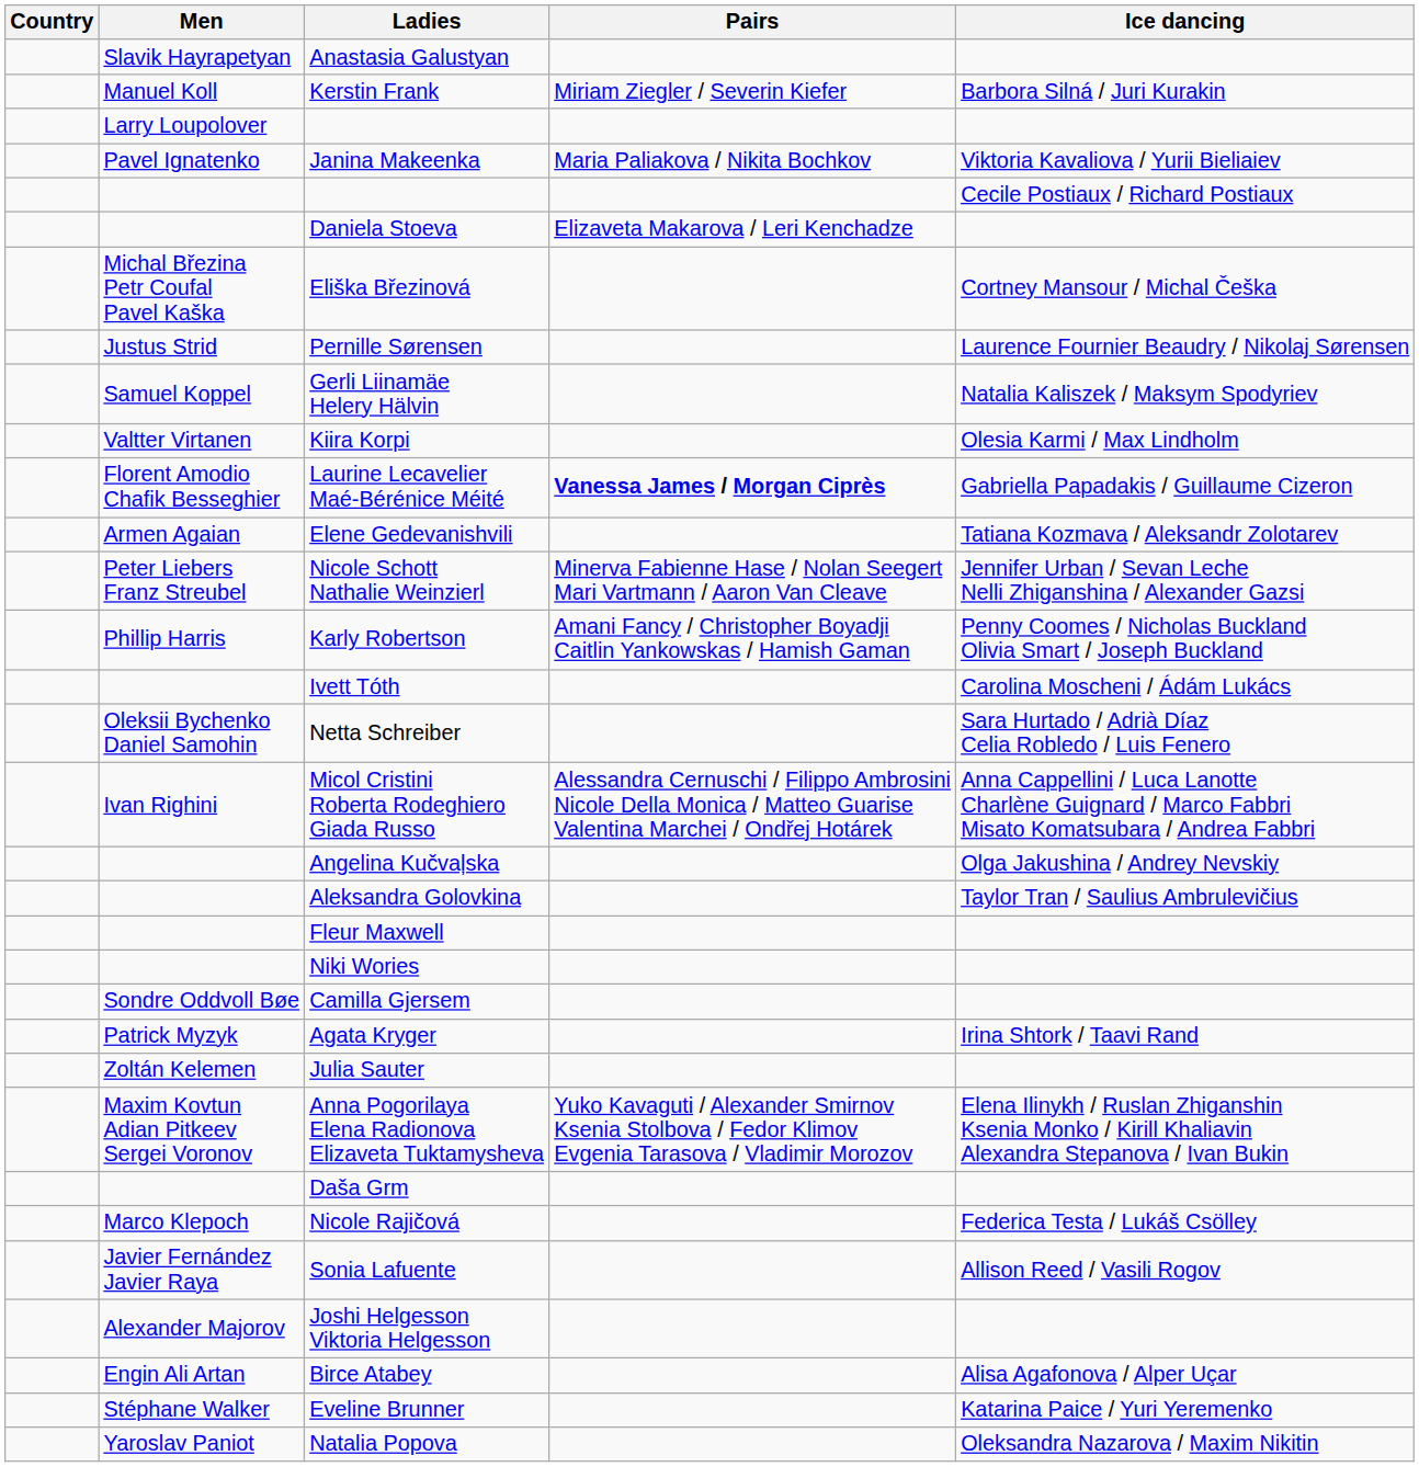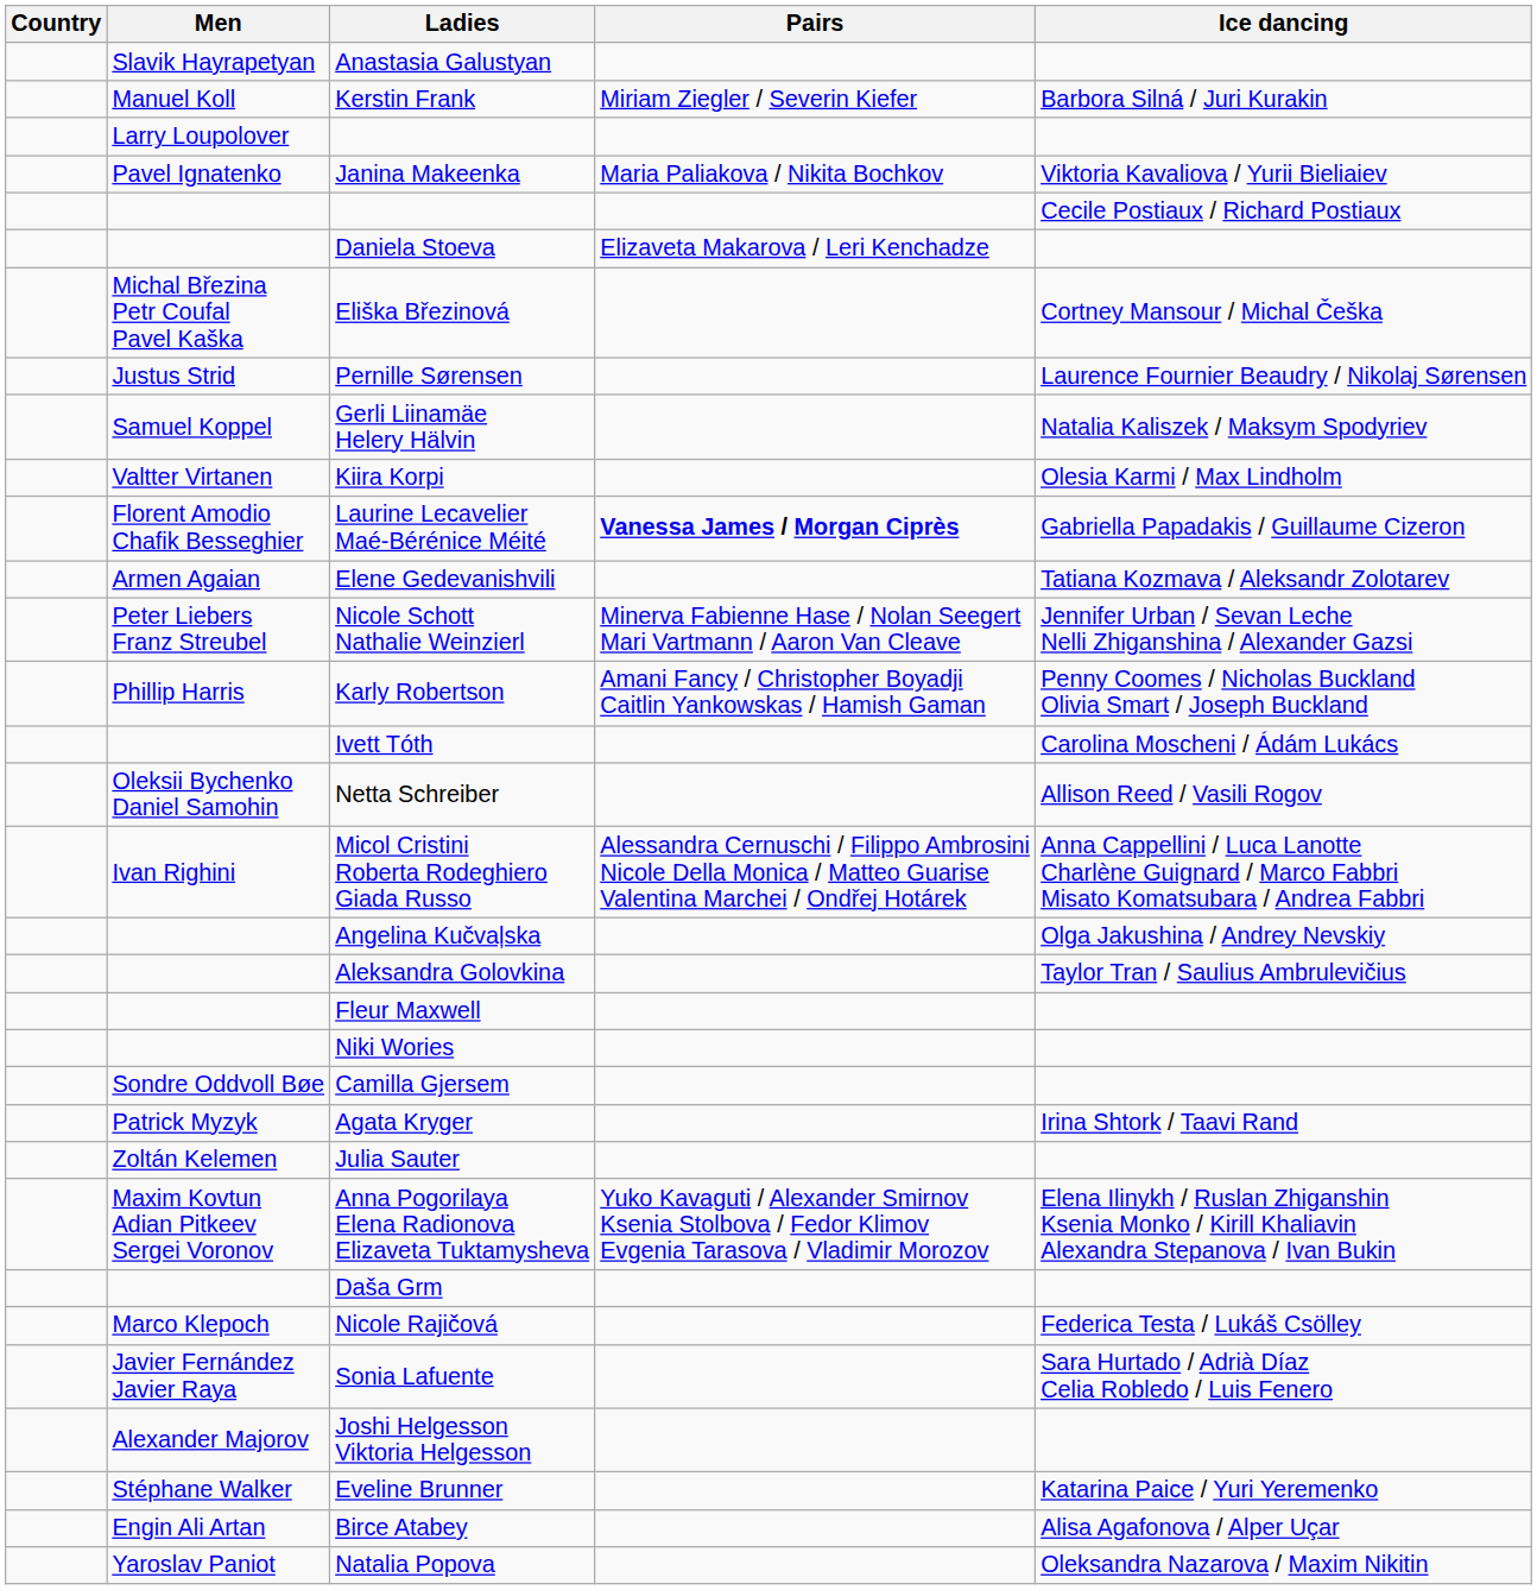 <table class="wikitable">
 <tr>
 <th>Country</th>
 <th>Men</th>
 <th>Ladies</th>
 <th>Pairs</th>
 <th>Ice dancing</th>
 </tr>
 <tr>
 <td></td>
 <td><a href='#'>Slavik Hayrapetyan</a></td>
 <td><a href='#'>Anastasia Galustyan</a></td>
 <td></td>
 <td></td>
 </tr>
 <tr>
 <td></td>
 <td><a href='#'>Manuel Koll</a></td>
 <td><a href='#'>Kerstin Frank</a></td>
 <td><a href='#'>Miriam Ziegler</a> / <a href='#'>Severin Kiefer</a></td>
 <td><a href='#'>Barbora Silná</a> / <a href='#'>Juri Kurakin</a></td>
 </tr>
 <tr>
 <td></td>
 <td><a href='#'>Larry Loupolover</a></td>
 <td></td>
 <td></td>
 <td></td>
 </tr>
 <tr>
 <td></td>
 <td><a href='#'>Pavel Ignatenko</a></td>
 <td><a href='#'>Janina Makeenka</a></td>
 <td><a href='#'>Maria Paliakova</a> / <a href='#'>Nikita Bochkov</a></td>
 <td><a href='#'>Viktoria Kavaliova</a> / <a href='#'>Yurii Bieliaiev</a></td>
 </tr>
 <tr>
 <td></td>
 <td></td>
 <td></td>
 <td></td>
 <td><a href='#'>Cecile Postiaux</a> / <a href='#'>Richard Postiaux</a></td>
 </tr>
 <tr>
 <td></td>
 <td></td>
 <td><a href='#'>Daniela Stoeva</a></td>
 <td><a href='#'>Elizaveta Makarova</a> / <a href='#'>Leri Kenchadze</a></td>
 <td></td>
 </tr>
 <tr>
 <td></td>
 <td><a href='#'>Michal Březina</a> <br> <a href='#'>Petr Coufal</a> <br> <a href='#'>Pavel Kaška</a></td>
 <td><a href='#'>Eliška Březinová</a></td>
 <td></td>
 <td><a href='#'>Cortney Mansour</a> / <a href='#'>Michal Češka</a></td>
 </tr>
 <tr>
 <td></td>
 <td><a href='#'>Justus Strid</a></td>
 <td><a href='#'>Pernille Sørensen</a></td>
 <td></td>
 <td><a href='#'>Laurence Fournier Beaudry</a> / <a href='#'>Nikolaj Sørensen</a></td>
 </tr>
 <tr>
 <td></td>
 <td><a href='#'>Samuel Koppel</a></td>
 <td><a href='#'>Gerli Liinamäe</a> <br> <a href='#'>Helery Hälvin</a></td>
 <td></td>
 <td><a href='#'>Natalia Kaliszek</a> / <a href='#'>Maksym Spodyriev</a></td>
 </tr>
 <tr>
 <td></td>
 <td><a href='#'>Valtter Virtanen</a></td>
 <td><a href='#'>Kiira Korpi</a></td>
 <td></td>
 <td><a href='#'>Olesia Karmi</a> / <a href='#'>Max Lindholm</a></td>
 </tr>
 <tr>
 <td></td>
 <td><a href='#'>Florent Amodio</a> <br> <a href='#'>Chafik Besseghier</a></td>
 <td><a href='#'>Laurine Lecavelier</a> <br> <a href='#'>Maé-Bérénice Méité</a></td>
 <td><strong><a href='#'>Vanessa James</a> / <a href='#'>Morgan Ciprès</a></strong></td>
 <td><a href='#'>Gabriella Papadakis</a> / <a href='#'>Guillaume Cizeron</a></td>
 </tr>
 <tr>
 <td></td>
 <td><a href='#'>Armen Agaian</a></td>
 <td><a href='#'>Elene Gedevanishvili</a></td>
 <td></td>
 <td><a href='#'>Tatiana Kozmava</a> / <a href='#'>Aleksandr Zolotarev</a></td>
 </tr>
 <tr>
 <td></td>
 <td><a href='#'>Peter Liebers</a> <br> <a href='#'>Franz Streubel</a></td>
 <td><a href='#'>Nicole Schott</a> <br> <a href='#'>Nathalie Weinzierl</a></td>
 <td><a href='#'>Minerva Fabienne Hase</a> / <a href='#'>Nolan Seegert</a> <br> <a href='#'>Mari Vartmann</a> / <a href='#'>Aaron Van Cleave</a></td>
 <td><a href='#'>Jennifer Urban</a> / <a href='#'>Sevan Leche</a> <br> <a href='#'>Nelli Zhiganshina</a> / <a href='#'>Alexander Gazsi</a></td>
 </tr>
 <tr>
 <td></td>
 <td><a href='#'>Phillip Harris</a></td>
 <td><a href='#'>Karly Robertson</a></td>
 <td><a href='#'>Amani Fancy</a> / <a href='#'>Christopher Boyadji</a> <br> <a href='#'>Caitlin Yankowskas</a> / <a href='#'>Hamish Gaman</a></td>
 <td><a href='#'>Penny Coomes</a> / <a href='#'>Nicholas Buckland</a> <br> <a href='#'>Olivia Smart</a> / <a href='#'>Joseph Buckland</a></td>
 </tr>
 <tr>
 <td></td>
 <td></td>
 <td><a href='#'>Ivett Tóth</a></td>
 <td></td>
 <td><a href='#'>Carolina Moscheni</a> / <a href='#'>Ádám Lukács</a></td>
 </tr>
 <tr>
 <td></td>
 <td><a href='#'>Oleksii Bychenko</a> <br> <a href='#'>Daniel Samohin</a></td>
 <td>Netta Schreiber</td>
 <td></td>
-<td><a href='#'>Sara Hurtado</a> / <a href='#'>Adrià Díaz</a> <br> <a href='#'>Celia Robledo</a> / <a href='#'>Luis Fenero</a></td>
+<td><a href='#'>Allison Reed</a> / <a href='#'>Vasili Rogov</a></td>
 </tr>
 <tr>
 <td></td>
 <td><a href='#'>Ivan Righini</a></td>
 <td><a href='#'>Micol Cristini</a> <br> <a href='#'>Roberta Rodeghiero</a> <br> <a href='#'>Giada Russo</a></td>
 <td><a href='#'>Alessandra Cernuschi</a> / <a href='#'>Filippo Ambrosini</a> <br> <a href='#'>Nicole Della Monica</a> / <a href='#'>Matteo Guarise</a> <br> <a href='#'>Valentina Marchei</a> / <a href='#'>Ondřej Hotárek</a></td>
 <td><a href='#'>Anna Cappellini</a> / <a href='#'>Luca Lanotte</a> <br> <a href='#'>Charlène Guignard</a> / <a href='#'>Marco Fabbri</a> <br> <a href='#'>Misato Komatsubara</a> / <a href='#'>Andrea Fabbri</a></td>
 </tr>
 <tr>
 <td></td>
 <td></td>
 <td><a href='#'>Angelina Kučvaļska</a></td>
 <td></td>
 <td><a href='#'>Olga Jakushina</a> / <a href='#'>Andrey Nevskiy</a></td>
 </tr>
 <tr>
 <td></td>
 <td></td>
 <td><a href='#'>Aleksandra Golovkina</a></td>
 <td></td>
 <td><a href='#'>Taylor Tran</a> / <a href='#'>Saulius Ambrulevičius</a></td>
 </tr>
 <tr>
 <td></td>
 <td></td>
 <td><a href='#'>Fleur Maxwell</a></td>
 <td></td>
 <td></td>
 </tr>
 <tr>
 <td></td>
 <td></td>
 <td><a href='#'>Niki Wories</a></td>
 <td></td>
 <td></td>
 </tr>
 <tr>
 <td></td>
 <td><a href='#'>Sondre Oddvoll Bøe</a></td>
 <td><a href='#'>Camilla Gjersem</a></td>
 <td></td>
 <td></td>
 </tr>
 <tr>
 <td></td>
 <td><a href='#'>Patrick Myzyk</a></td>
 <td><a href='#'>Agata Kryger</a></td>
 <td></td>
 <td><a href='#'>Irina Shtork</a> / <a href='#'>Taavi Rand</a></td>
 </tr>
 <tr>
 <td></td>
 <td><a href='#'>Zoltán Kelemen</a></td>
 <td><a href='#'>Julia Sauter</a></td>
 <td></td>
 <td></td>
 </tr>
 <tr>
 <td></td>
 <td><a href='#'>Maxim Kovtun</a> <br> <a href='#'>Adian Pitkeev</a> <br> <a href='#'>Sergei Voronov</a></td>
 <td><a href='#'>Anna Pogorilaya</a> <br> <a href='#'>Elena Radionova</a> <br> <a href='#'>Elizaveta Tuktamysheva</a></td>
 <td><a href='#'>Yuko Kavaguti</a> / <a href='#'>Alexander Smirnov</a> <br> <a href='#'>Ksenia Stolbova</a> / <a href='#'>Fedor Klimov</a> <br> <a href='#'>Evgenia Tarasova</a> / <a href='#'>Vladimir Morozov</a></td>
 <td><a href='#'>Elena Ilinykh</a> / <a href='#'>Ruslan Zhiganshin</a> <br> <a href='#'>Ksenia Monko</a> / <a href='#'>Kirill Khaliavin</a> <br> <a href='#'>Alexandra Stepanova</a> / <a href='#'>Ivan Bukin</a></td>
 </tr>
 <tr>
 <td></td>
 <td></td>
 <td><a href='#'>Daša Grm</a></td>
 <td></td>
 <td></td>
 </tr>
 <tr>
 <td></td>
 <td><a href='#'>Marco Klepoch</a></td>
 <td><a href='#'>Nicole Rajičová</a></td>
 <td></td>
 <td><a href='#'>Federica Testa</a> / <a href='#'>Lukáš Csölley</a></td>
 </tr>
 <tr>
 <td></td>
 <td><a href='#'>Javier Fernández</a> <br> <a href='#'>Javier Raya</a></td>
 <td><a href='#'>Sonia Lafuente</a></td>
 <td></td>
-<td><a href='#'>Allison Reed</a> / <a href='#'>Vasili Rogov</a></td>
+<td><a href='#'>Sara Hurtado</a> / <a href='#'>Adrià Díaz</a> <br> <a href='#'>Celia Robledo</a> / <a href='#'>Luis Fenero</a></td>
 </tr>
 <tr>
 <td></td>
 <td><a href='#'>Alexander Majorov</a></td>
 <td><a href='#'>Joshi Helgesson</a> <br> <a href='#'>Viktoria Helgesson</a></td>
 <td></td>
 <td></td>
 </tr>
 <tr>
 <td></td>
+<td><a href='#'>Stéphane Walker</a></td>
+<td><a href='#'>Eveline Brunner</a></td>
+<td></td>
+<td><a href='#'>Katarina Paice</a> / <a href='#'>Yuri Yeremenko</a></td>
+</tr>
+<tr>
+<td></td>
 <td><a href='#'>Engin Ali Artan</a></td>
 <td><a href='#'>Birce Atabey</a></td>
 <td></td>
 <td><a href='#'>Alisa Agafonova</a> / <a href='#'>Alper Uçar</a></td>
-</tr>
-<tr>
-<td></td>
-<td><a href='#'>Stéphane Walker</a></td>
-<td><a href='#'>Eveline Brunner</a></td>
-<td></td>
-<td><a href='#'>Katarina Paice</a> / <a href='#'>Yuri Yeremenko</a></td>
 </tr>
 <tr>
 <td></td>
 <td><a href='#'>Yaroslav Paniot</a></td>
 <td><a href='#'>Natalia Popova</a></td>
 <td></td>
 <td><a href='#'>Oleksandra Nazarova</a> / <a href='#'>Maxim Nikitin</a></td>
 </tr>
 </table>
